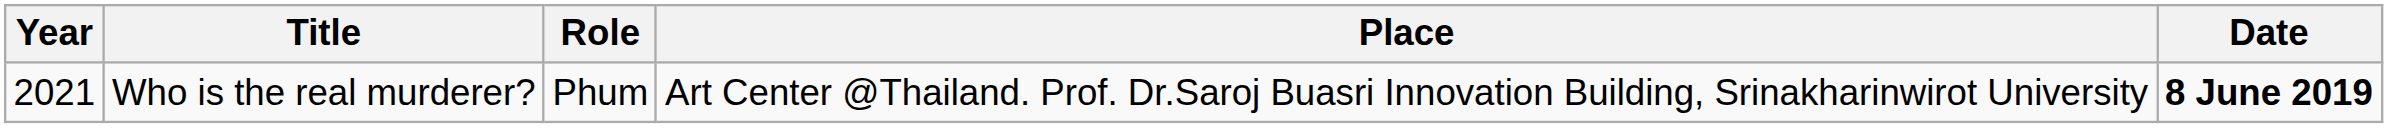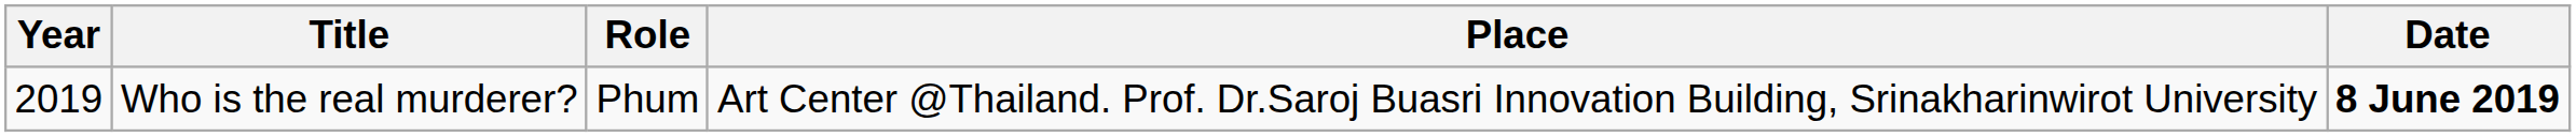 <table class="wikitable plainrowheaders sortable">
 <tr>
 <th scope="col">Year</th>
 <th scope="col">Title</th>
 <th scope="col">Role</th>
 <th scope="col">Place</th>
 <th scope="col">Date</th>
 </tr>
 <tr>
-<td style="text-align: center;">2021</td>
+<td style="text-align: center;">2019</td>
 <td>Who is the real murderer?</td>
 <td>Phum</td>
 <td>Art Center @Thailand. Prof. Dr.Saroj Buasri Innovation Building, Srinakharinwirot University</td>
 <td><strong>8 June 2019</strong></td>
 </tr>
 </table>
